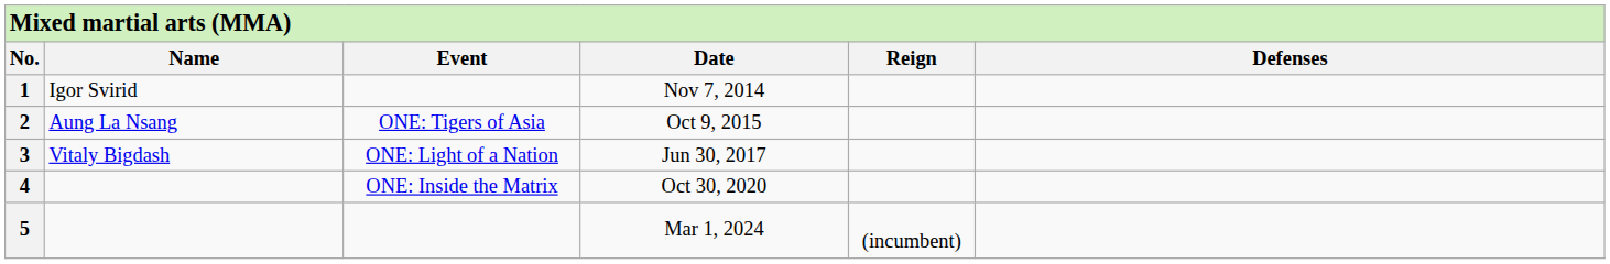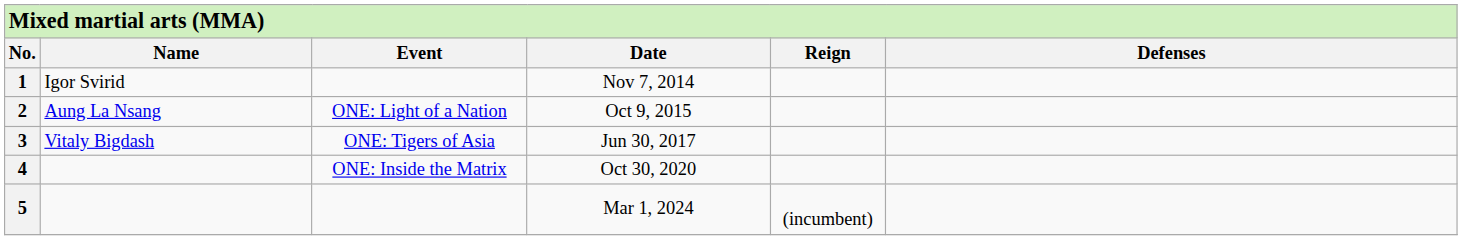 <table class="wikitable" width=100%>
 <tr>
 <td align=left colspan="6" bgcolor="#D0F0C0"><big><strong>Mixed martial arts (MMA)</strong></big></td>
 </tr>
 <tr>
 <th width=1%>No.</th>
 <th width=19%>Name</th>
 <th width=15%>Event</th>
 <th width=17%>Date</th>
 <th width=8%>Reign</th>
 <th width=40%>Defenses</th>
 </tr>
 <tr>
 <th>1</th>
 <td> Igor Svirid<br></td>
 <td align=center><br></td>
 <td align=center>Nov 7, 2014</td>
 <td align=center></td>
 <td></td>
 </tr>
 <tr>
 <th>2</th>
 <td> <a href='#'>Aung La Nsang</a></td>
-<td align=center><a href='#'>ONE: Tigers of Asia</a><br></td>
+<td align=center><a href='#'>ONE: Light of a Nation</a><br></td>
 <td align=center>Oct 9, 2015</td>
 <td align=center></td>
 <td><br></td>
 </tr>
 <tr>
 <th>3</th>
 <td> <a href='#'>Vitaly Bigdash</a></td>
-<td align=center><a href='#'>ONE: Light of a Nation</a><br></td>
+<td align=center><a href='#'>ONE: Tigers of Asia</a><br></td>
 <td align=center>Jun 30, 2017</td>
 <td align=center></td>
 <td><br></td>
 </tr>
 <tr>
 <th>4</th>
 <td></td>
 <td align=center><a href='#'>ONE: Inside the Matrix</a><br></td>
 <td align=center>Oct 30, 2020</td>
 <td align=center></td>
 <td><br></td>
 </tr>
 <tr>
 <th>5</th>
 <td></td>
 <td align=center><br></td>
 <td align=center>Mar 1, 2024</td>
 <td align=center><br>(incumbent)<br></td>
 <td></td>
 </tr>
 <tr>
 </tr>
 </table>
